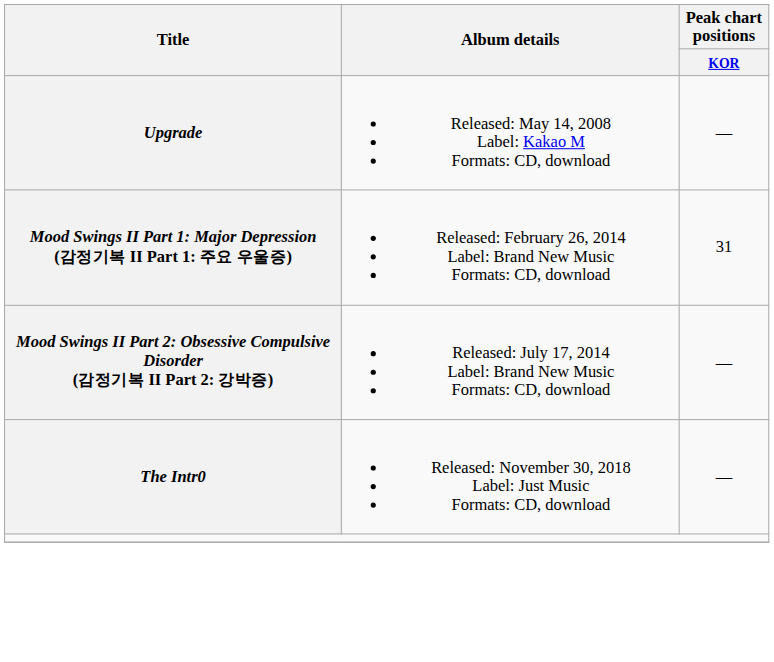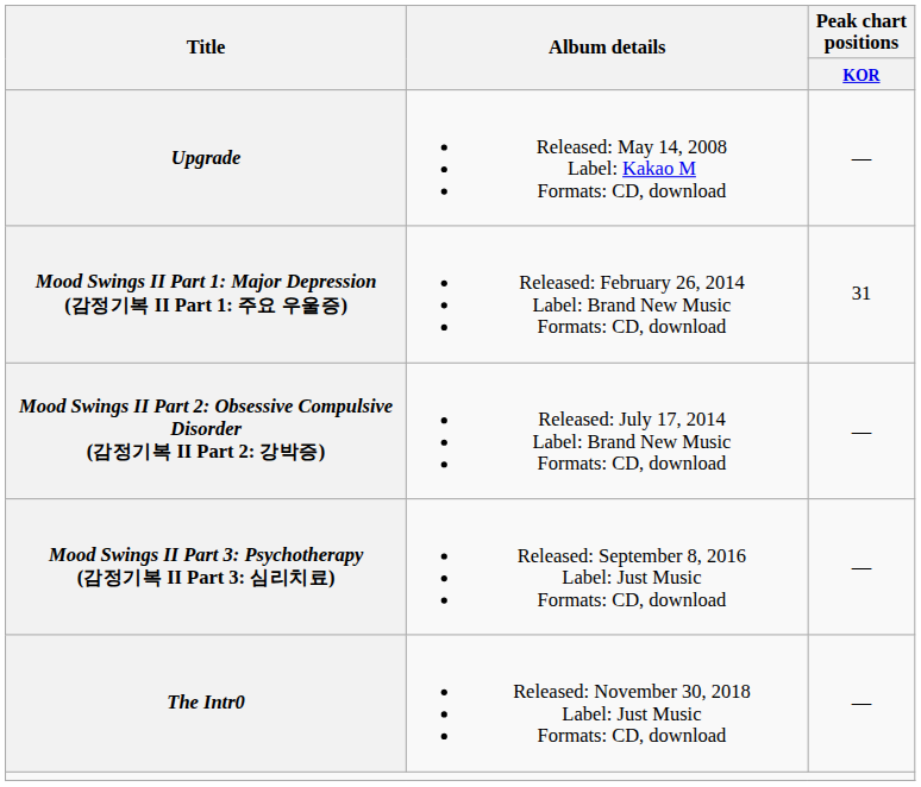 <table class="wikitable plainrowheaders" style="text-align:center;">
 <tr>
 <th scope="col" rowspan="2" style="width:20em;">Title</th>
 <th scope="col" rowspan="2" style="width:20em;">Album details</th>
 <th scope="col" colspan="1" style="width:5em;">Peak chart positions</th>
 </tr>
 <tr>
 <th><small><a href='#'>KOR</a></small><br></th>
 </tr>
 <tr>
 <th scope="row"><em>Upgrade</em></th>
 <td><br><ul><li>Released: May 14, 2008</li><li>Label: <a href='#'>Kakao M</a></li><li>Formats: CD, download</li></ul></td>
 <td>—</td>
 </tr>
 <tr>
 <th scope="row"><em>Mood Swings II Part 1: Major Depression<br></em>(감정기복 II Part 1: 주요 우울증)</th>
 <td><br><ul><li>Released: February 26, 2014</li><li>Label: Brand New Music</li><li>Formats: CD, download</li></ul></td>
 <td>31</td>
 </tr>
 <tr>
 <th scope="row"><em>Mood Swings II Part 2: Obsessive Compulsive Disorder<br></em>(감정기복 II Part 2: 강박증)</th>
 <td><br><ul><li>Released: July 17, 2014</li><li>Label: Brand New Music</li><li>Formats: CD, download</li></ul></td>
 <td>—</td>
 </tr>
 <tr>
+<th scope="row"><em>Mood Swings II Part 3: Psychotherapy<br></em>(감정기복 II Part 3: 심리치료)</th>
+<td><br><ul><li>Released: September 8, 2016</li><li>Label: Just Music</li><li>Formats: CD, download</li></ul></td>
+<td>—</td>
+</tr>
+<tr>
 <th scope="row"><em>The Intr0</em></th>
 <td><br><ul><li>Released: November 30, 2018</li><li>Label: Just Music</li><li>Formats: CD, download</li></ul></td>
 <td>—</td>
 </tr>
 <tr>
 <td colspan="3"></td>
 </tr>
 <tr>
 </tr>
 </table>
